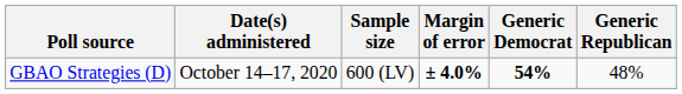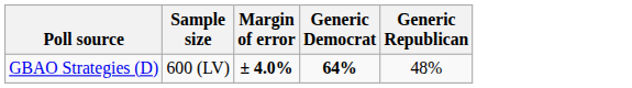 <table class="wikitable" style="font-size:90%;text-align:center;">
 <tr valign=bottom>
 <th>Poll source</th>
-<th>Date(s)<br>administered</th>
 <th>Sample<br>size</th>
 <th>Margin<br>of error</th>
 <th style="width:60px;">Generic<br>Democrat</th>
 <th style="width:50px;">Generic<br>Republican</th>
 </tr>
 <tr>
 <td style="text-align:left;"><a href='#'>GBAO Strategies (D)</a></td>
-<td>October 14–17, 2020</td>
 <td>600 (LV)</td>
 <td><strong>± 4.0%</strong></td>
-<td><strong>54%</strong></td>
+<td><strong>64%</strong></td>
 <td>48%</td>
 </tr>
 </table>
